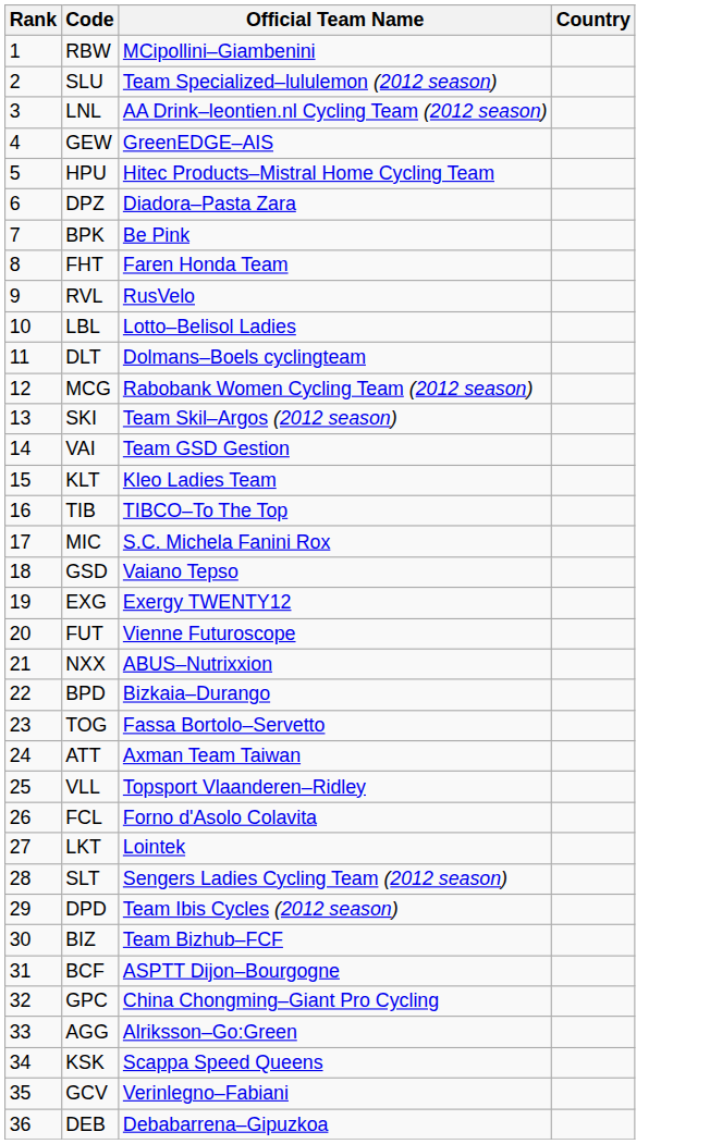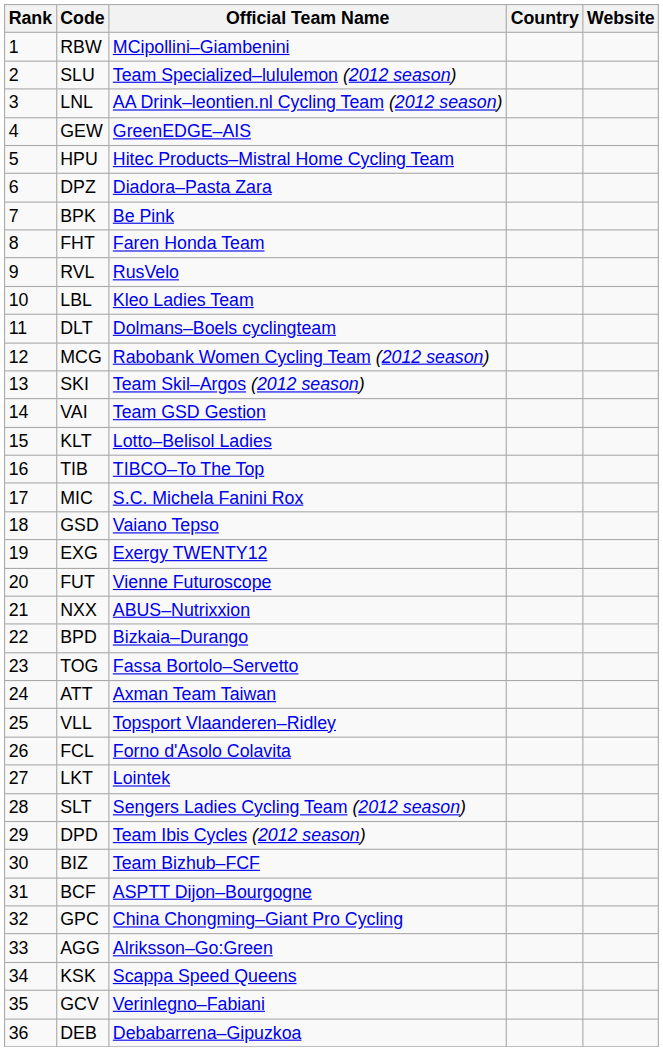 <table class="wikitable sortable">
 <tr>
 <th>Rank</th>
 <th>Code</th>
 <th>Official Team Name</th>
 <th>Country</th>
+<th class="unsortable">Website</th>
 </tr>
 <tr>
 <td>1</td>
 <td>RBW</td>
 <td><a href='#'>MCipollini–Giambenini</a></td>
+<td></td>
 <td></td>
 </tr>
 <tr>
 <td>2</td>
 <td>SLU</td>
 <td><a href='#'>Team Specialized–lululemon</a> <em>(<a href='#'>2012 season</a>)</em></td>
 <td></td>
+<td></td>
 </tr>
 <tr>
 <td>3</td>
 <td>LNL</td>
 <td><a href='#'>AA Drink–leontien.nl Cycling Team</a> <em>(<a href='#'>2012 season</a>)</em></td>
+<td></td>
 <td></td>
 </tr>
 <tr>
 <td>4</td>
 <td>GEW</td>
 <td><a href='#'>GreenEDGE–AIS</a></td>
 <td></td>
+<td></td>
 </tr>
 <tr>
 <td>5</td>
 <td>HPU</td>
 <td><a href='#'>Hitec Products–Mistral Home Cycling Team</a></td>
+<td></td>
 <td></td>
 </tr>
 <tr>
 <td>6</td>
 <td>DPZ</td>
 <td><a href='#'>Diadora–Pasta Zara</a></td>
 <td></td>
+<td></td>
 </tr>
 <tr>
 <td>7</td>
 <td>BPK</td>
 <td><a href='#'>Be Pink</a></td>
+<td></td>
 <td></td>
 </tr>
 <tr>
 <td>8</td>
 <td>FHT</td>
 <td><a href='#'>Faren Honda Team</a></td>
 <td></td>
+<td></td>
 </tr>
 <tr>
 <td>9</td>
 <td>RVL</td>
 <td><a href='#'>RusVelo</a></td>
 <td></td>
+<td></td>
 </tr>
 <tr>
 <td>10</td>
 <td>LBL</td>
-<td><a href='#'>Lotto–Belisol Ladies</a></td>
+<td><a href='#'>Kleo Ladies Team</a></td>
+<td></td>
 <td></td>
 </tr>
 <tr>
 <td>11</td>
 <td>DLT</td>
 <td><a href='#'>Dolmans–Boels cyclingteam</a></td>
 <td></td>
+<td></td>
 </tr>
 <tr>
 <td>12</td>
 <td>MCG</td>
 <td><a href='#'>Rabobank Women Cycling Team</a> <em>(<a href='#'>2012 season</a>)</em></td>
+<td></td>
 <td></td>
 </tr>
 <tr>
 <td>13</td>
 <td>SKI</td>
 <td><a href='#'>Team Skil–Argos</a> <em>(<a href='#'>2012 season</a>)</em></td>
 <td></td>
+<td></td>
 </tr>
 <tr>
 <td>14</td>
 <td>VAI</td>
 <td><a href='#'>Team GSD Gestion</a></td>
 <td></td>
+<td></td>
 </tr>
 <tr>
 <td>15</td>
 <td>KLT</td>
-<td><a href='#'>Kleo Ladies Team</a></td>
+<td><a href='#'>Lotto–Belisol Ladies</a></td>
+<td></td>
 <td></td>
 </tr>
 <tr>
 <td>16</td>
 <td>TIB</td>
 <td><a href='#'>TIBCO–To The Top</a></td>
 <td></td>
+<td></td>
 </tr>
 <tr>
 <td>17</td>
 <td>MIC</td>
 <td><a href='#'>S.C. Michela Fanini Rox</a></td>
+<td></td>
 <td></td>
 </tr>
 <tr>
 <td>18</td>
 <td>GSD</td>
 <td><a href='#'>Vaiano Tepso</a></td>
 <td></td>
+<td></td>
 </tr>
 <tr>
 <td>19</td>
 <td>EXG</td>
 <td><a href='#'>Exergy TWENTY12</a></td>
+<td></td>
 <td></td>
 </tr>
 <tr>
 <td>20</td>
 <td>FUT</td>
 <td><a href='#'>Vienne Futuroscope</a></td>
 <td></td>
+<td></td>
 </tr>
 <tr>
 <td>21</td>
 <td>NXX</td>
 <td><a href='#'>ABUS–Nutrixxion</a></td>
+<td></td>
 <td></td>
 </tr>
 <tr>
 <td>22</td>
 <td>BPD</td>
 <td><a href='#'>Bizkaia–Durango</a></td>
 <td></td>
+<td></td>
 </tr>
 <tr>
 <td>23</td>
 <td>TOG</td>
 <td><a href='#'>Fassa Bortolo–Servetto</a></td>
+<td></td>
 <td></td>
 </tr>
 <tr>
 <td>24</td>
 <td>ATT</td>
 <td><a href='#'>Axman Team Taiwan</a></td>
 <td></td>
+<td></td>
 </tr>
 <tr>
 <td>25</td>
 <td>VLL</td>
 <td><a href='#'>Topsport Vlaanderen–Ridley</a></td>
+<td></td>
 <td></td>
 </tr>
 <tr>
 <td>26</td>
 <td>FCL</td>
 <td><a href='#'>Forno d'Asolo Colavita</a></td>
 <td></td>
+<td></td>
 </tr>
 <tr>
 <td>27</td>
 <td>LKT</td>
 <td><a href='#'>Lointek</a></td>
+<td></td>
 <td></td>
 </tr>
 <tr>
 <td>28</td>
 <td>SLT</td>
 <td><a href='#'>Sengers Ladies Cycling Team</a> <em>(<a href='#'>2012 season</a>)</em></td>
 <td></td>
+<td></td>
 </tr>
 <tr>
 <td>29</td>
 <td>DPD</td>
 <td><a href='#'>Team Ibis Cycles</a> <em>(<a href='#'>2012 season</a>)</em></td>
+<td></td>
 <td></td>
 </tr>
 <tr>
 <td>30</td>
 <td>BIZ</td>
 <td><a href='#'>Team Bizhub–FCF</a></td>
 <td></td>
+<td></td>
 </tr>
 <tr>
 <td>31</td>
 <td>BCF</td>
 <td><a href='#'>ASPTT Dijon–Bourgogne</a></td>
+<td></td>
 <td></td>
 </tr>
 <tr>
 <td>32</td>
 <td>GPC</td>
 <td><a href='#'>China Chongming–Giant Pro Cycling</a></td>
 <td></td>
+<td></td>
 </tr>
 <tr>
 <td>33</td>
 <td>AGG</td>
 <td><a href='#'>Alriksson–Go:Green</a></td>
+<td></td>
 <td></td>
 </tr>
 <tr>
 <td>34</td>
 <td>KSK</td>
 <td><a href='#'>Scappa Speed Queens</a></td>
 <td></td>
+<td></td>
 </tr>
 <tr>
 <td>35</td>
 <td>GCV</td>
 <td><a href='#'>Verinlegno–Fabiani</a></td>
+<td></td>
 <td></td>
 </tr>
 <tr>
 <td>36</td>
 <td>DEB</td>
 <td><a href='#'>Debabarrena–Gipuzkoa</a></td>
 <td></td>
+<td></td>
 </tr>
 </table>
